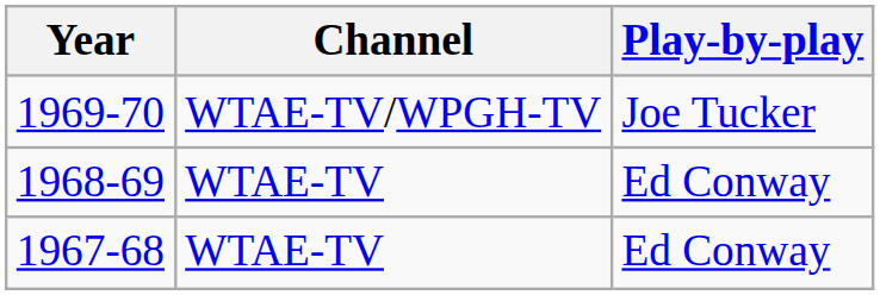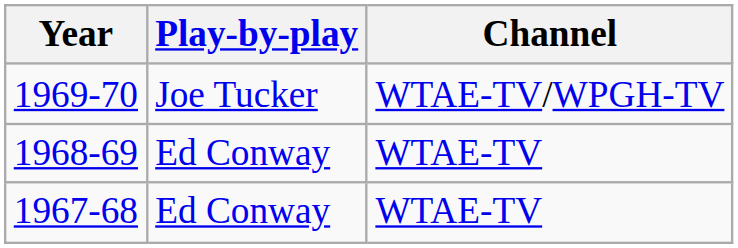 <table class="wikitable">
 <tr>
 <th>Year</th>
+<th><a href='#'>Play-by-play</a></th>
 <th>Channel</th>
-<th><a href='#'>Play-by-play</a></th>
 </tr>
 <tr>
 <td><a href='#'>1969-70</a></td>
+<td><a href='#'>Joe Tucker</a></td>
 <td><a href='#'>WTAE-TV</a>/<a href='#'>WPGH-TV</a></td>
-<td><a href='#'>Joe Tucker</a></td>
 </tr>
 <tr>
 <td><a href='#'>1968-69</a></td>
+<td><a href='#'>Ed Conway</a></td>
 <td><a href='#'>WTAE-TV</a></td>
-<td><a href='#'>Ed Conway</a></td>
 </tr>
 <tr>
 <td><a href='#'>1967-68</a></td>
+<td><a href='#'>Ed Conway</a></td>
 <td><a href='#'>WTAE-TV</a></td>
-<td><a href='#'>Ed Conway</a></td>
 </tr>
 </table>
